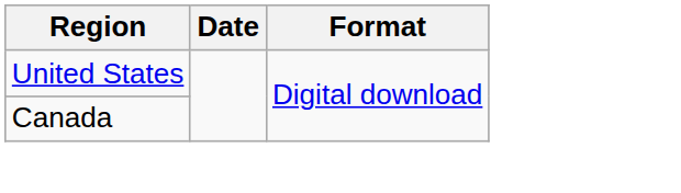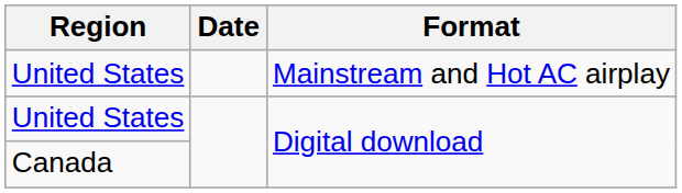 <table class="wikitable">
 <tr>
 <th>Region</th>
 <th>Date</th>
 <th>Format</th>
+</tr>
+<tr>
+<td><a href='#'>United States</a></td>
+<td></td>
+<td><a href='#'>Mainstream</a> and <a href='#'>Hot AC</a> airplay</td>
 </tr>
 <tr>
 <td><a href='#'>United States</a></td>
 <td rowspan="2"></td>
 <td rowspan="2"><a href='#'>Digital download</a></td>
 </tr>
 <tr>
 <td>Canada</td>
 </tr>
 </table>
